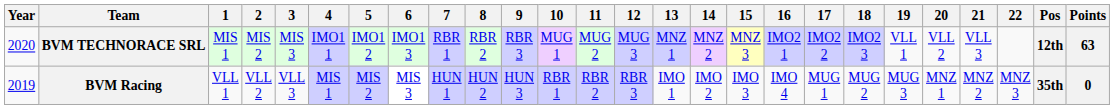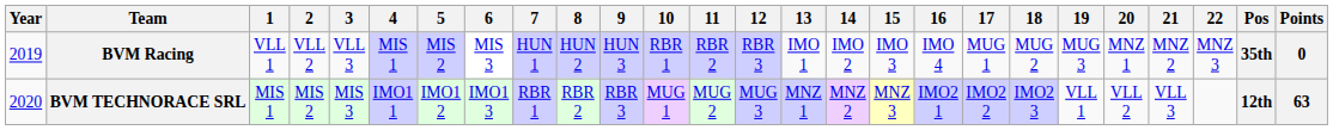 <table class="wikitable" style="text-align:center; font-size:85%">
 <tr>
 <th>Year</th>
 <th>Team</th>
 <th>1</th>
 <th>2</th>
 <th>3</th>
 <th>4</th>
 <th>5</th>
 <th>6</th>
 <th>7</th>
 <th>8</th>
 <th>9</th>
 <th>10</th>
 <th>11</th>
 <th>12</th>
 <th>13</th>
 <th>14</th>
 <th>15</th>
 <th>16</th>
 <th>17</th>
 <th>18</th>
 <th>19</th>
 <th>20</th>
 <th>21</th>
 <th>22</th>
 <th>Pos</th>
 <th>Points</th>
 </tr>
 <tr>
+<td><a href='#'>2019</a></td>
+<th nowrap>BVM Racing</th>
+<td style="background:#;"><a href='#'>VLL<br>1</a></td>
+<td style="background:#;"><a href='#'>VLL<br>2</a></td>
+<td style="background:#;"><a href='#'>VLL<br>3</a></td>
+<td style="background:#CFCFFF;"><a href='#'>MIS<br>1</a><br></td>
+<td style="background:#CFCFFF;"><a href='#'>MIS<br>2</a><br></td>
+<td style="background:#FFFFFF;"><a href='#'>MIS<br>3</a><br></td>
+<td style="background:#CFCFFF;"><a href='#'>HUN<br>1</a><br></td>
+<td style="background:#CFCFFF;"><a href='#'>HUN<br>2</a><br></td>
+<td style="background:#CFCFFF;"><a href='#'>HUN<br>3</a><br></td>
+<td style="background:#CFCFFF;"><a href='#'>RBR<br>1</a><br></td>
+<td style="background:#CFCFFF;"><a href='#'>RBR<br>2</a><br></td>
+<td style="background:#CFCFFF;"><a href='#'>RBR<br>3</a><br></td>
+<td style="background:#;"><a href='#'>IMO<br>1</a></td>
+<td style="background:#;"><a href='#'>IMO<br>2</a></td>
+<td style="background:#;"><a href='#'>IMO<br>3</a></td>
+<td style="background:#;"><a href='#'>IMO<br>4</a></td>
+<td style="background:#;"><a href='#'>MUG<br>1</a></td>
+<td style="background:#;"><a href='#'>MUG<br>2</a></td>
+<td style="background:#;"><a href='#'>MUG<br>3</a></td>
+<td style="background:#;"><a href='#'>MNZ<br>1</a></td>
+<td style="background:#;"><a href='#'>MNZ<br>2</a></td>
+<td style="background:#;"><a href='#'>MNZ<br>3</a></td>
+<th>35th</th>
+<th>0</th>
+</tr>
+<tr>
 <td><a href='#'>2020</a></td>
 <th nowrap>BVM TECHNORACE SRL</th>
 <td style="background:#DFFFDF;"><a href='#'>MIS<br>1</a><br></td>
 <td style="background:#DFFFDF;"><a href='#'>MIS<br>2</a><br></td>
 <td style="background:#DFFFDF;"><a href='#'>MIS<br>3</a><br></td>
 <td style="background:#CFCFFF;"><a href='#'>IMO1<br>1</a><br></td>
 <td style="background:#DFFFDF;"><a href='#'>IMO1<br>2</a><br></td>
 <td style="background:#DFFFDF;"><a href='#'>IMO1<br>3</a><br></td>
 <td style="background:#CFCFFF;"><a href='#'>RBR<br>1</a><br></td>
 <td style="background:#DFFFDF;"><a href='#'>RBR<br>2</a><br></td>
 <td style="background:#CFCFFF;"><a href='#'>RBR<br>3</a><br></td>
 <td style="background:#EFCFFF;"><a href='#'>MUG<br>1</a><br></td>
 <td style="background:#DFFFDF;"><a href='#'>MUG<br>2</a><br></td>
 <td style="background:#CFCFFF;"><a href='#'>MUG<br>3</a><br></td>
 <td style="background:#CFCFFF;"><a href='#'>MNZ<br>1</a><br></td>
 <td style="background:#EFCFFF;"><a href='#'>MNZ<br>2</a><br></td>
 <td style="background:#FFFFBF;"><a href='#'>MNZ<br>3</a><br></td>
 <td style="background:#CFCFFF;"><a href='#'>IMO2<br>1</a><br></td>
 <td style="background:#CFCFFF;"><a href='#'>IMO2<br>2</a><br></td>
 <td style="background:#CFCFFF;"><a href='#'>IMO2<br>3</a><br></td>
 <td style="background:#;"><a href='#'>VLL<br>1</a></td>
 <td style="background:#;"><a href='#'>VLL<br>2</a></td>
 <td style="background:#;"><a href='#'>VLL<br>3</a></td>
 <td></td>
 <th>12th</th>
 <th>63</th>
 </tr>
-<tr>
-<td><a href='#'>2019</a></td>
-<th nowrap>BVM Racing</th>
-<td style="background:#;"><a href='#'>VLL<br>1</a></td>
-<td style="background:#;"><a href='#'>VLL<br>2</a></td>
-<td style="background:#;"><a href='#'>VLL<br>3</a></td>
-<td style="background:#CFCFFF;"><a href='#'>MIS<br>1</a><br></td>
-<td style="background:#CFCFFF;"><a href='#'>MIS<br>2</a><br></td>
-<td style="background:#FFFFFF;"><a href='#'>MIS<br>3</a><br></td>
-<td style="background:#CFCFFF;"><a href='#'>HUN<br>1</a><br></td>
-<td style="background:#CFCFFF;"><a href='#'>HUN<br>2</a><br></td>
-<td style="background:#CFCFFF;"><a href='#'>HUN<br>3</a><br></td>
-<td style="background:#CFCFFF;"><a href='#'>RBR<br>1</a><br></td>
-<td style="background:#CFCFFF;"><a href='#'>RBR<br>2</a><br></td>
-<td style="background:#CFCFFF;"><a href='#'>RBR<br>3</a><br></td>
-<td style="background:#;"><a href='#'>IMO<br>1</a></td>
-<td style="background:#;"><a href='#'>IMO<br>2</a></td>
-<td style="background:#;"><a href='#'>IMO<br>3</a></td>
-<td style="background:#;"><a href='#'>IMO<br>4</a></td>
-<td style="background:#;"><a href='#'>MUG<br>1</a></td>
-<td style="background:#;"><a href='#'>MUG<br>2</a></td>
-<td style="background:#;"><a href='#'>MUG<br>3</a></td>
-<td style="background:#;"><a href='#'>MNZ<br>1</a></td>
-<td style="background:#;"><a href='#'>MNZ<br>2</a></td>
-<td style="background:#;"><a href='#'>MNZ<br>3</a></td>
-<th>35th</th>
-<th>0</th>
-</tr>
 </table>
